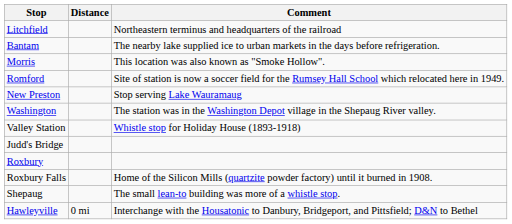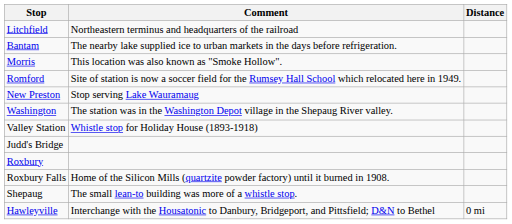 <table class="wikitable">
 <tr>
 <th>Stop</th>
+<th>Comment</th>
 <th>Distance</th>
-<th>Comment</th>
 </tr>
 <tr>
 <td><a href='#'>Litchfield</a></td>
+<td>Northeastern terminus and headquarters of the railroad</td>
 <td></td>
-<td>Northeastern terminus and headquarters of the railroad</td>
 </tr>
 <tr>
 <td><a href='#'>Bantam</a></td>
+<td>The nearby lake supplied ice to urban markets in the days before refrigeration.</td>
 <td></td>
-<td>The nearby lake supplied ice to urban markets in the days before refrigeration.</td>
 </tr>
 <tr>
 <td><a href='#'>Morris</a></td>
+<td>This location was also known as "Smoke Hollow".</td>
 <td></td>
-<td>This location was also known as "Smoke Hollow".</td>
 </tr>
 <tr>
 <td><a href='#'>Romford</a></td>
+<td>Site of station is now a soccer field for the <a href='#'>Rumsey Hall School</a> which relocated here in 1949.</td>
 <td></td>
-<td>Site of station is now a soccer field for the <a href='#'>Rumsey Hall School</a> which relocated here in 1949.</td>
 </tr>
 <tr>
 <td><a href='#'>New Preston</a></td>
+<td>Stop serving <a href='#'>Lake Wauramaug</a></td>
 <td></td>
-<td>Stop serving <a href='#'>Lake Wauramaug</a></td>
 </tr>
 <tr>
 <td><a href='#'>Washington</a></td>
+<td>The station was in the <a href='#'>Washington Depot</a> village in the Shepaug River valley.</td>
 <td></td>
-<td>The station was in the <a href='#'>Washington Depot</a> village in the Shepaug River valley.</td>
 </tr>
 <tr>
 <td>Valley Station</td>
+<td><a href='#'>Whistle stop</a> for Holiday House (1893-1918)</td>
 <td></td>
-<td><a href='#'>Whistle stop</a> for Holiday House (1893-1918)</td>
 </tr>
 <tr>
 <td>Judd's Bridge</td>
 <td></td>
 <td></td>
 </tr>
 <tr>
 <td><a href='#'>Roxbury</a></td>
 <td></td>
 <td></td>
 </tr>
 <tr>
 <td>Roxbury Falls</td>
+<td>Home of the Silicon Mills (<a href='#'>quartzite</a> powder factory) until it burned in 1908.</td>
 <td></td>
-<td>Home of the Silicon Mills (<a href='#'>quartzite</a> powder factory) until it burned in 1908.</td>
 </tr>
 <tr>
 <td>Shepaug</td>
+<td>The small <a href='#'>lean-to</a> building was more of a <a href='#'>whistle stop</a>.</td>
 <td></td>
-<td>The small <a href='#'>lean-to</a> building was more of a <a href='#'>whistle stop</a>.</td>
 </tr>
 <tr>
 <td><a href='#'>Hawleyville</a></td>
+<td>Interchange with the <a href='#'>Housatonic</a> to Danbury, Bridgeport, and Pittsfield; <a href='#'>D&N</a> to Bethel</td>
 <td>0 mi</td>
-<td>Interchange with the <a href='#'>Housatonic</a> to Danbury, Bridgeport, and Pittsfield; <a href='#'>D&N</a> to Bethel</td>
 </tr>
 </table>
